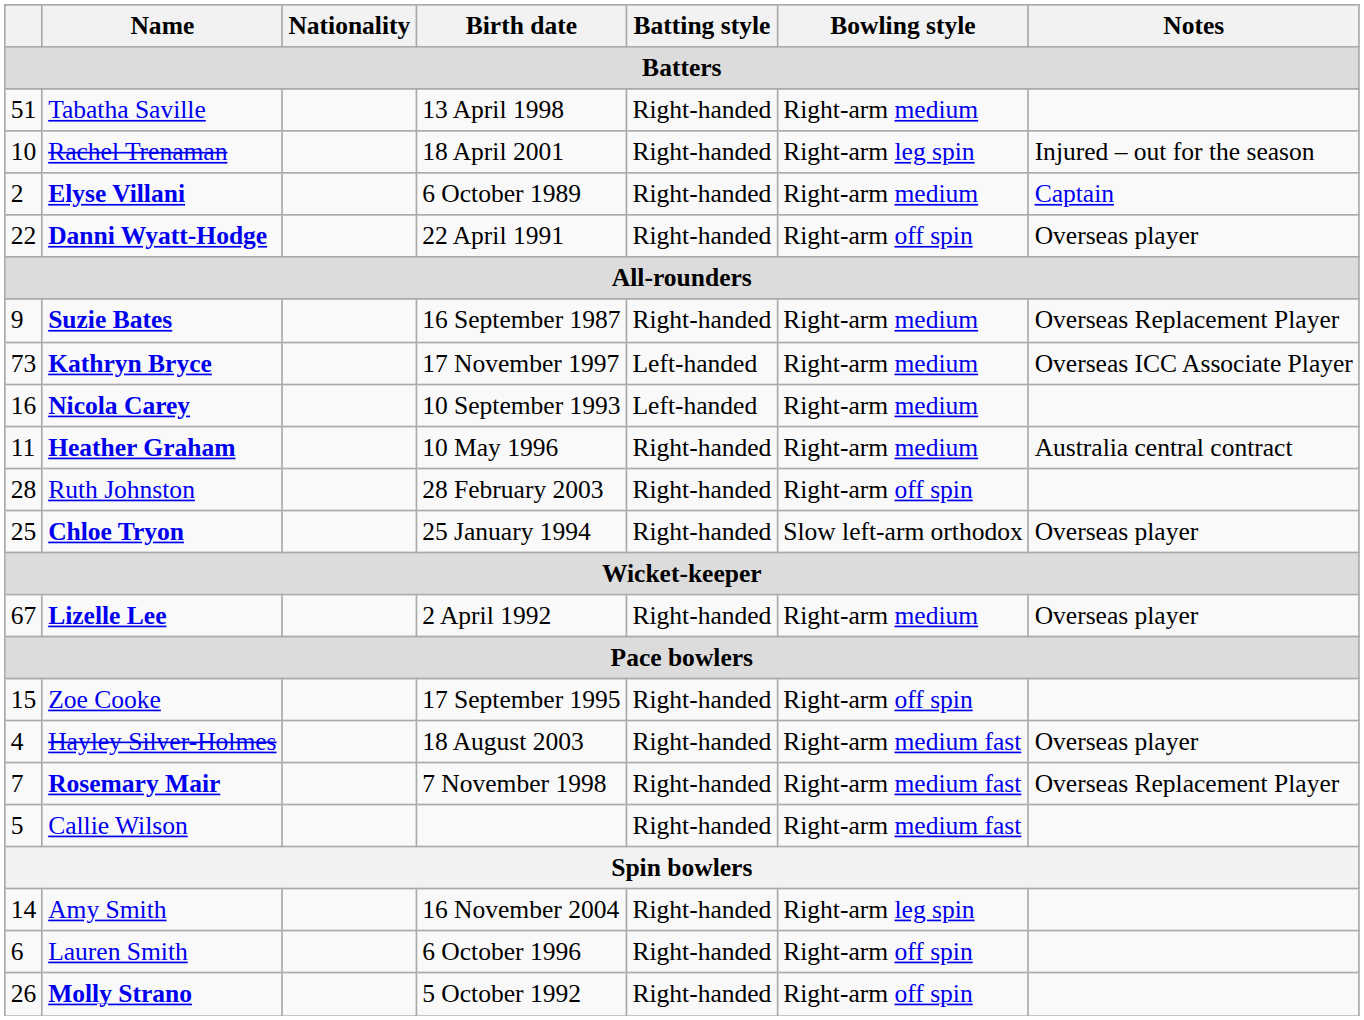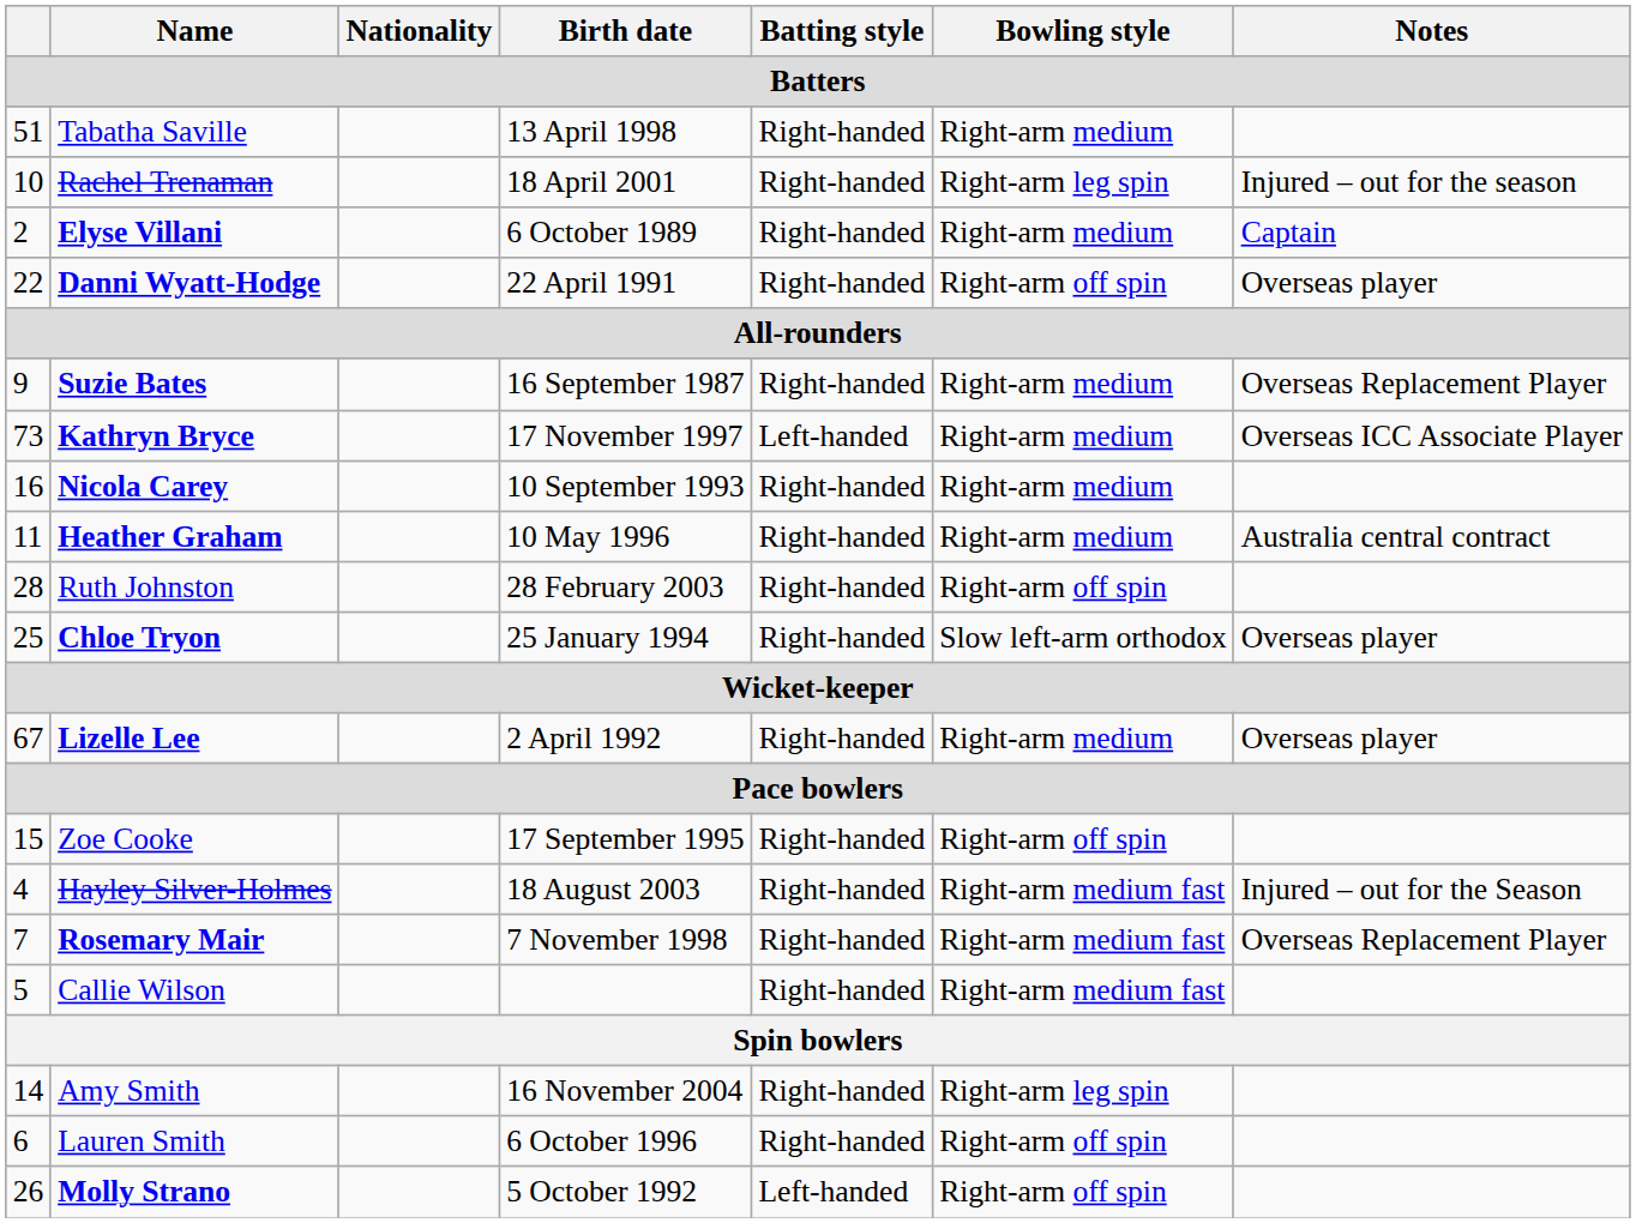 <table class="wikitable" style="font-size:95%;">
 <tr>
 <th></th>
 <th>Name</th>
 <th>Nationality</th>
 <th>Birth date</th>
 <th>Batting style</th>
 <th>Bowling style</th>
 <th>Notes</th>
 </tr>
 <tr>
 <th colspan="7" style="background: #DCDCDC">Batters</th>
 </tr>
 <tr>
 <td>51</td>
 <td><a href='#'>Tabatha Saville</a></td>
 <td></td>
 <td>13 April 1998</td>
 <td>Right-handed</td>
 <td>Right-arm <a href='#'>medium</a></td>
 <td></td>
 </tr>
 <tr>
 <td>10</td>
 <td><a href='#'><s>Rachel Trenaman</s></a></td>
 <td></td>
 <td>18 April 2001</td>
 <td>Right-handed</td>
 <td>Right-arm <a href='#'>leg spin</a></td>
 <td>Injured – out for the season</td>
 </tr>
 <tr>
 <td>2</td>
 <td><strong><a href='#'>Elyse Villani</a></strong></td>
 <td></td>
 <td>6 October 1989</td>
 <td>Right-handed</td>
 <td>Right-arm <a href='#'>medium</a></td>
 <td><a href='#'>Captain</a></td>
 </tr>
 <tr>
 <td>22</td>
 <td><strong><a href='#'>Danni Wyatt-Hodge</a></strong></td>
 <td></td>
 <td>22 April 1991</td>
 <td>Right-handed</td>
 <td>Right-arm <a href='#'>off spin</a></td>
 <td>Overseas player</td>
 </tr>
 <tr>
 <th colspan="7" style="background: #DCDCDC">All-rounders</th>
 </tr>
 <tr>
 <td>9</td>
 <td><strong><a href='#'>Suzie Bates</a></strong></td>
 <td></td>
 <td>16 September 1987</td>
 <td>Right-handed</td>
 <td>Right-arm <a href='#'>medium</a></td>
 <td>Overseas Replacement Player</td>
 </tr>
 <tr>
 <td>73</td>
 <td><strong><a href='#'>Kathryn Bryce</a></strong></td>
 <td></td>
 <td>17 November 1997</td>
 <td>Left-handed</td>
 <td>Right-arm <a href='#'>medium</a></td>
 <td>Overseas ICC Associate Player</td>
 </tr>
 <tr>
 <td>16</td>
 <td><strong><a href='#'>Nicola Carey</a></strong></td>
 <td></td>
 <td>10 September 1993</td>
-<td>Left-handed</td>
+<td>Right-handed</td>
 <td>Right-arm <a href='#'>medium</a></td>
 <td></td>
 </tr>
 <tr>
 <td>11</td>
 <td><a href='#'><strong>Heather Graham</strong></a></td>
 <td></td>
 <td>10 May 1996</td>
 <td>Right-handed</td>
 <td>Right-arm <a href='#'>medium</a></td>
 <td>Australia central contract</td>
 </tr>
 <tr>
 <td>28</td>
 <td><a href='#'>Ruth Johnston</a></td>
 <td></td>
 <td>28 February 2003</td>
 <td>Right-handed</td>
 <td>Right-arm <a href='#'>off spin</a></td>
 <td></td>
 </tr>
 <tr>
 <td>25</td>
 <td><strong><a href='#'>Chloe Tryon</a></strong></td>
 <td></td>
 <td>25 January 1994</td>
 <td>Right-handed</td>
 <td>Slow left-arm orthodox</td>
 <td>Overseas player</td>
 </tr>
 <tr>
 <th colspan="14" style="background: #DCDCDC">Wicket-keeper</th>
 </tr>
 <tr>
 <td>67</td>
 <td><strong><a href='#'>Lizelle Lee</a></strong></td>
 <td></td>
 <td>2 April 1992</td>
 <td>Right-handed</td>
 <td>Right-arm <a href='#'>medium</a></td>
 <td>Overseas player</td>
 </tr>
 <tr>
 <th colspan="7" style="background: #DCDCDC">Pace bowlers</th>
 </tr>
 <tr>
 <td>15</td>
 <td><a href='#'>Zoe Cooke</a></td>
 <td></td>
 <td>17 September 1995</td>
 <td>Right-handed</td>
 <td>Right-arm <a href='#'>off spin</a></td>
 <td></td>
 </tr>
 <tr>
 <td>4</td>
 <td><a href='#'><s>Hayley Silver-Holmes</s></a></td>
 <td></td>
 <td>18 August 2003</td>
 <td>Right-handed</td>
 <td>Right-arm <a href='#'>medium fast</a></td>
-<td>Overseas player</td>
+<td>Injured – out for the Season</td>
 </tr>
 <tr>
 <td>7</td>
 <td><strong><a href='#'>Rosemary Mair</a></strong></td>
 <td></td>
 <td>7 November 1998</td>
 <td>Right-handed</td>
 <td>Right-arm <a href='#'>medium fast</a></td>
 <td>Overseas Replacement Player</td>
 </tr>
 <tr>
 <td>5</td>
 <td><a href='#'>Callie Wilson</a></td>
 <td></td>
 <td></td>
 <td>Right-handed</td>
 <td>Right-arm <a href='#'>medium fast</a></td>
 <td></td>
 </tr>
 <tr>
 <th colspan="7">Spin bowlers</th>
 </tr>
 <tr>
 <td>14</td>
 <td><a href='#'>Amy Smith</a></td>
 <td></td>
 <td>16 November 2004</td>
 <td>Right-handed</td>
 <td>Right-arm <a href='#'>leg spin</a></td>
 <td></td>
 </tr>
 <tr>
 <td>6</td>
 <td><a href='#'>Lauren Smith</a></td>
 <td></td>
 <td>6 October 1996</td>
 <td>Right-handed</td>
 <td>Right-arm <a href='#'>off spin</a></td>
 <td></td>
 </tr>
 <tr>
 <td>26</td>
 <td><strong><a href='#'>Molly Strano</a></strong></td>
 <td></td>
 <td>5 October 1992</td>
-<td>Right-handed</td>
+<td>Left-handed</td>
 <td>Right-arm <a href='#'>off spin</a></td>
 <td></td>
 </tr>
 </table>
